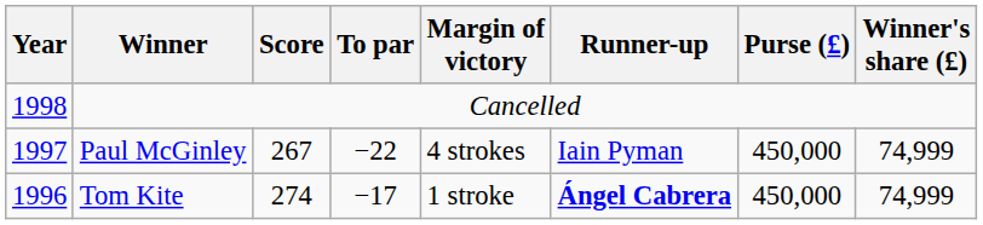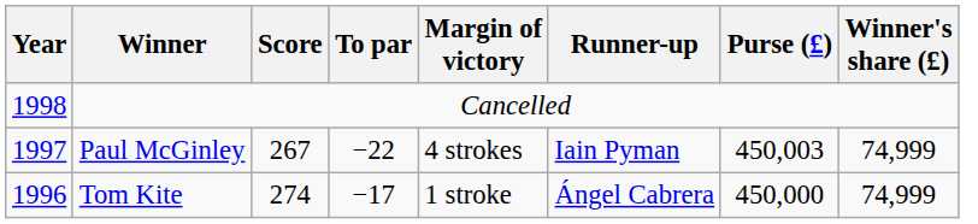 <table class=wikitable style="font-size:95%">
 <tr>
 <th>Year</th>
 <th>Winner</th>
 <th>Score</th>
 <th>To par</th>
 <th>Margin of<br>victory</th>
 <th>Runner-up</th>
 <th>Purse (<a href='#'>£</a>)</th>
 <th>Winner's<br>share (£)</th>
 </tr>
 <tr>
 <td><a href='#'>1998</a></td>
 <td colspan=7 align=center><em>Cancelled</em></td>
 </tr>
 <tr>
 <td><a href='#'>1997</a></td>
 <td> <a href='#'>Paul McGinley</a></td>
 <td align=center>267</td>
 <td align=center>−22</td>
 <td>4 strokes</td>
 <td> <a href='#'>Iain Pyman</a></td>
-<td align=center>450,000</td>
+<td align=center>450,003</td>
 <td align=center>74,999</td>
 </tr>
 <tr>
 <td><a href='#'>1996</a></td>
 <td> <a href='#'>Tom Kite</a></td>
 <td align=center>274</td>
 <td align=center>−17</td>
 <td>1 stroke</td>
-<td><strong> <a href='#'>Ángel Cabrera</a></strong></td>
+<td> <a href='#'>Ángel Cabrera</a></td>
 <td align=center>450,000</td>
 <td align=center>74,999</td>
 </tr>
 </table>
